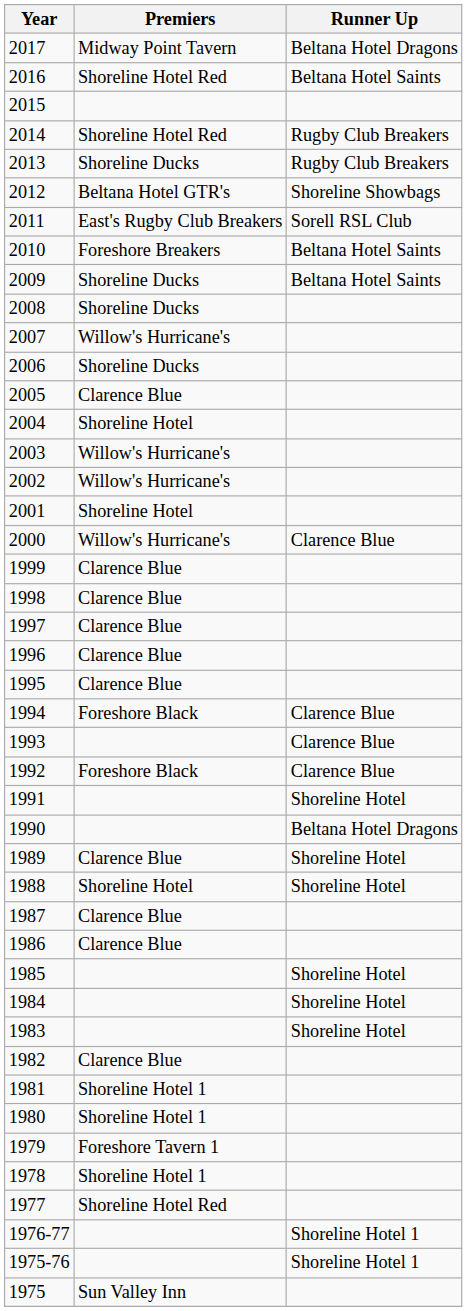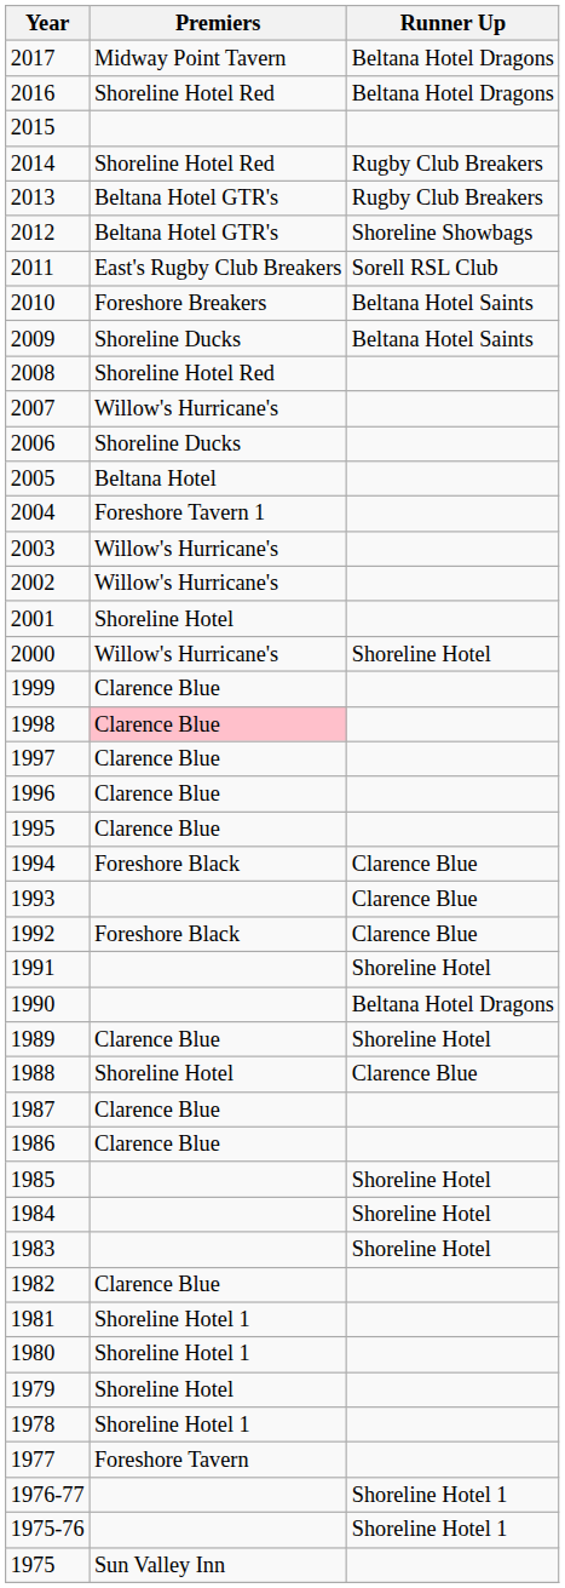 <table class="wikitable">
 <tr>
 <th>Year</th>
 <th>Premiers</th>
 <th>Runner Up</th>
 </tr>
 <tr>
 <td>2017</td>
 <td>Midway Point Tavern</td>
 <td>Beltana Hotel Dragons</td>
 </tr>
 <tr>
 <td>2016</td>
 <td>Shoreline Hotel Red</td>
-<td>Beltana Hotel Saints</td>
+<td>Beltana Hotel Dragons</td>
 </tr>
 <tr>
 <td>2015</td>
 <td></td>
 <td></td>
 </tr>
 <tr>
 <td>2014</td>
 <td>Shoreline Hotel Red</td>
 <td>Rugby Club Breakers</td>
 </tr>
 <tr>
 <td>2013</td>
-<td>Shoreline Ducks</td>
+<td>Beltana Hotel GTR's</td>
 <td>Rugby Club Breakers</td>
 </tr>
 <tr>
 <td>2012</td>
 <td>Beltana Hotel GTR's</td>
 <td>Shoreline Showbags</td>
 </tr>
 <tr>
 <td>2011</td>
 <td>East's Rugby Club Breakers</td>
 <td>Sorell RSL Club</td>
 </tr>
 <tr>
 <td>2010</td>
 <td>Foreshore Breakers</td>
 <td>Beltana Hotel Saints</td>
 </tr>
 <tr>
 <td>2009</td>
 <td>Shoreline Ducks</td>
 <td>Beltana Hotel Saints</td>
 </tr>
 <tr>
 <td>2008</td>
-<td>Shoreline Ducks</td>
+<td>Shoreline Hotel Red</td>
 <td></td>
 </tr>
 <tr>
 <td>2007</td>
 <td>Willow's Hurricane's</td>
 <td></td>
 </tr>
 <tr>
 <td>2006</td>
 <td>Shoreline Ducks</td>
 <td></td>
 </tr>
 <tr>
 <td>2005</td>
-<td>Clarence Blue</td>
+<td>Beltana Hotel</td>
 <td></td>
 </tr>
 <tr>
 <td>2004</td>
-<td>Shoreline Hotel</td>
+<td>Foreshore Tavern 1</td>
 <td></td>
 </tr>
 <tr>
 <td>2003</td>
 <td>Willow's Hurricane's</td>
 <td></td>
 </tr>
 <tr>
 <td>2002</td>
 <td>Willow's Hurricane's</td>
 <td></td>
 </tr>
 <tr>
 <td>2001</td>
 <td>Shoreline Hotel</td>
 <td></td>
 </tr>
 <tr>
 <td>2000</td>
 <td>Willow's Hurricane's</td>
-<td>Clarence Blue</td>
+<td>Shoreline Hotel</td>
 </tr>
 <tr>
 <td>1999</td>
 <td>Clarence Blue</td>
 <td></td>
 </tr>
 <tr>
 <td>1998</td>
-<td>Clarence Blue</td>
+<td style="background: pink;">Clarence Blue</td>
 <td></td>
 </tr>
 <tr>
 <td>1997</td>
 <td>Clarence Blue</td>
 <td></td>
 </tr>
 <tr>
 <td>1996</td>
 <td>Clarence Blue</td>
 <td></td>
 </tr>
 <tr>
 <td>1995</td>
 <td>Clarence Blue</td>
 <td></td>
 </tr>
 <tr>
 <td>1994</td>
 <td>Foreshore Black</td>
 <td>Clarence Blue</td>
 </tr>
 <tr>
 <td>1993</td>
 <td></td>
 <td>Clarence Blue</td>
 </tr>
 <tr>
 <td>1992</td>
 <td>Foreshore Black</td>
 <td>Clarence Blue</td>
 </tr>
 <tr>
 <td>1991</td>
 <td></td>
 <td>Shoreline Hotel</td>
 </tr>
 <tr>
 <td>1990</td>
 <td></td>
 <td>Beltana Hotel Dragons</td>
 </tr>
 <tr>
 <td>1989</td>
 <td>Clarence Blue</td>
 <td>Shoreline Hotel</td>
 </tr>
 <tr>
 <td>1988</td>
 <td>Shoreline Hotel</td>
-<td>Shoreline Hotel</td>
+<td>Clarence Blue</td>
 </tr>
 <tr>
 <td>1987</td>
 <td>Clarence Blue</td>
 <td></td>
 </tr>
 <tr>
 <td>1986</td>
 <td>Clarence Blue</td>
 <td></td>
 </tr>
 <tr>
 <td>1985</td>
 <td></td>
 <td>Shoreline Hotel</td>
 </tr>
 <tr>
 <td>1984</td>
 <td></td>
 <td>Shoreline Hotel</td>
 </tr>
 <tr>
 <td>1983</td>
 <td></td>
 <td>Shoreline Hotel</td>
 </tr>
 <tr>
 <td>1982</td>
 <td>Clarence Blue</td>
 <td></td>
 </tr>
 <tr>
 <td>1981</td>
 <td>Shoreline Hotel 1</td>
 <td></td>
 </tr>
 <tr>
 <td>1980</td>
 <td>Shoreline Hotel 1</td>
 <td></td>
 </tr>
 <tr>
 <td>1979</td>
-<td>Foreshore Tavern 1</td>
+<td>Shoreline Hotel</td>
 <td></td>
 </tr>
 <tr>
 <td>1978</td>
 <td>Shoreline Hotel 1</td>
 <td></td>
 </tr>
 <tr>
 <td>1977</td>
-<td>Shoreline Hotel Red</td>
+<td>Foreshore Tavern</td>
 <td></td>
 </tr>
 <tr>
 <td>1976-77</td>
 <td></td>
 <td>Shoreline Hotel 1</td>
 </tr>
 <tr>
 <td>1975-76</td>
 <td></td>
 <td>Shoreline Hotel 1</td>
 </tr>
 <tr>
 <td>1975</td>
 <td>Sun Valley Inn</td>
 <td></td>
 </tr>
 <tr>
 </tr>
 </table>
